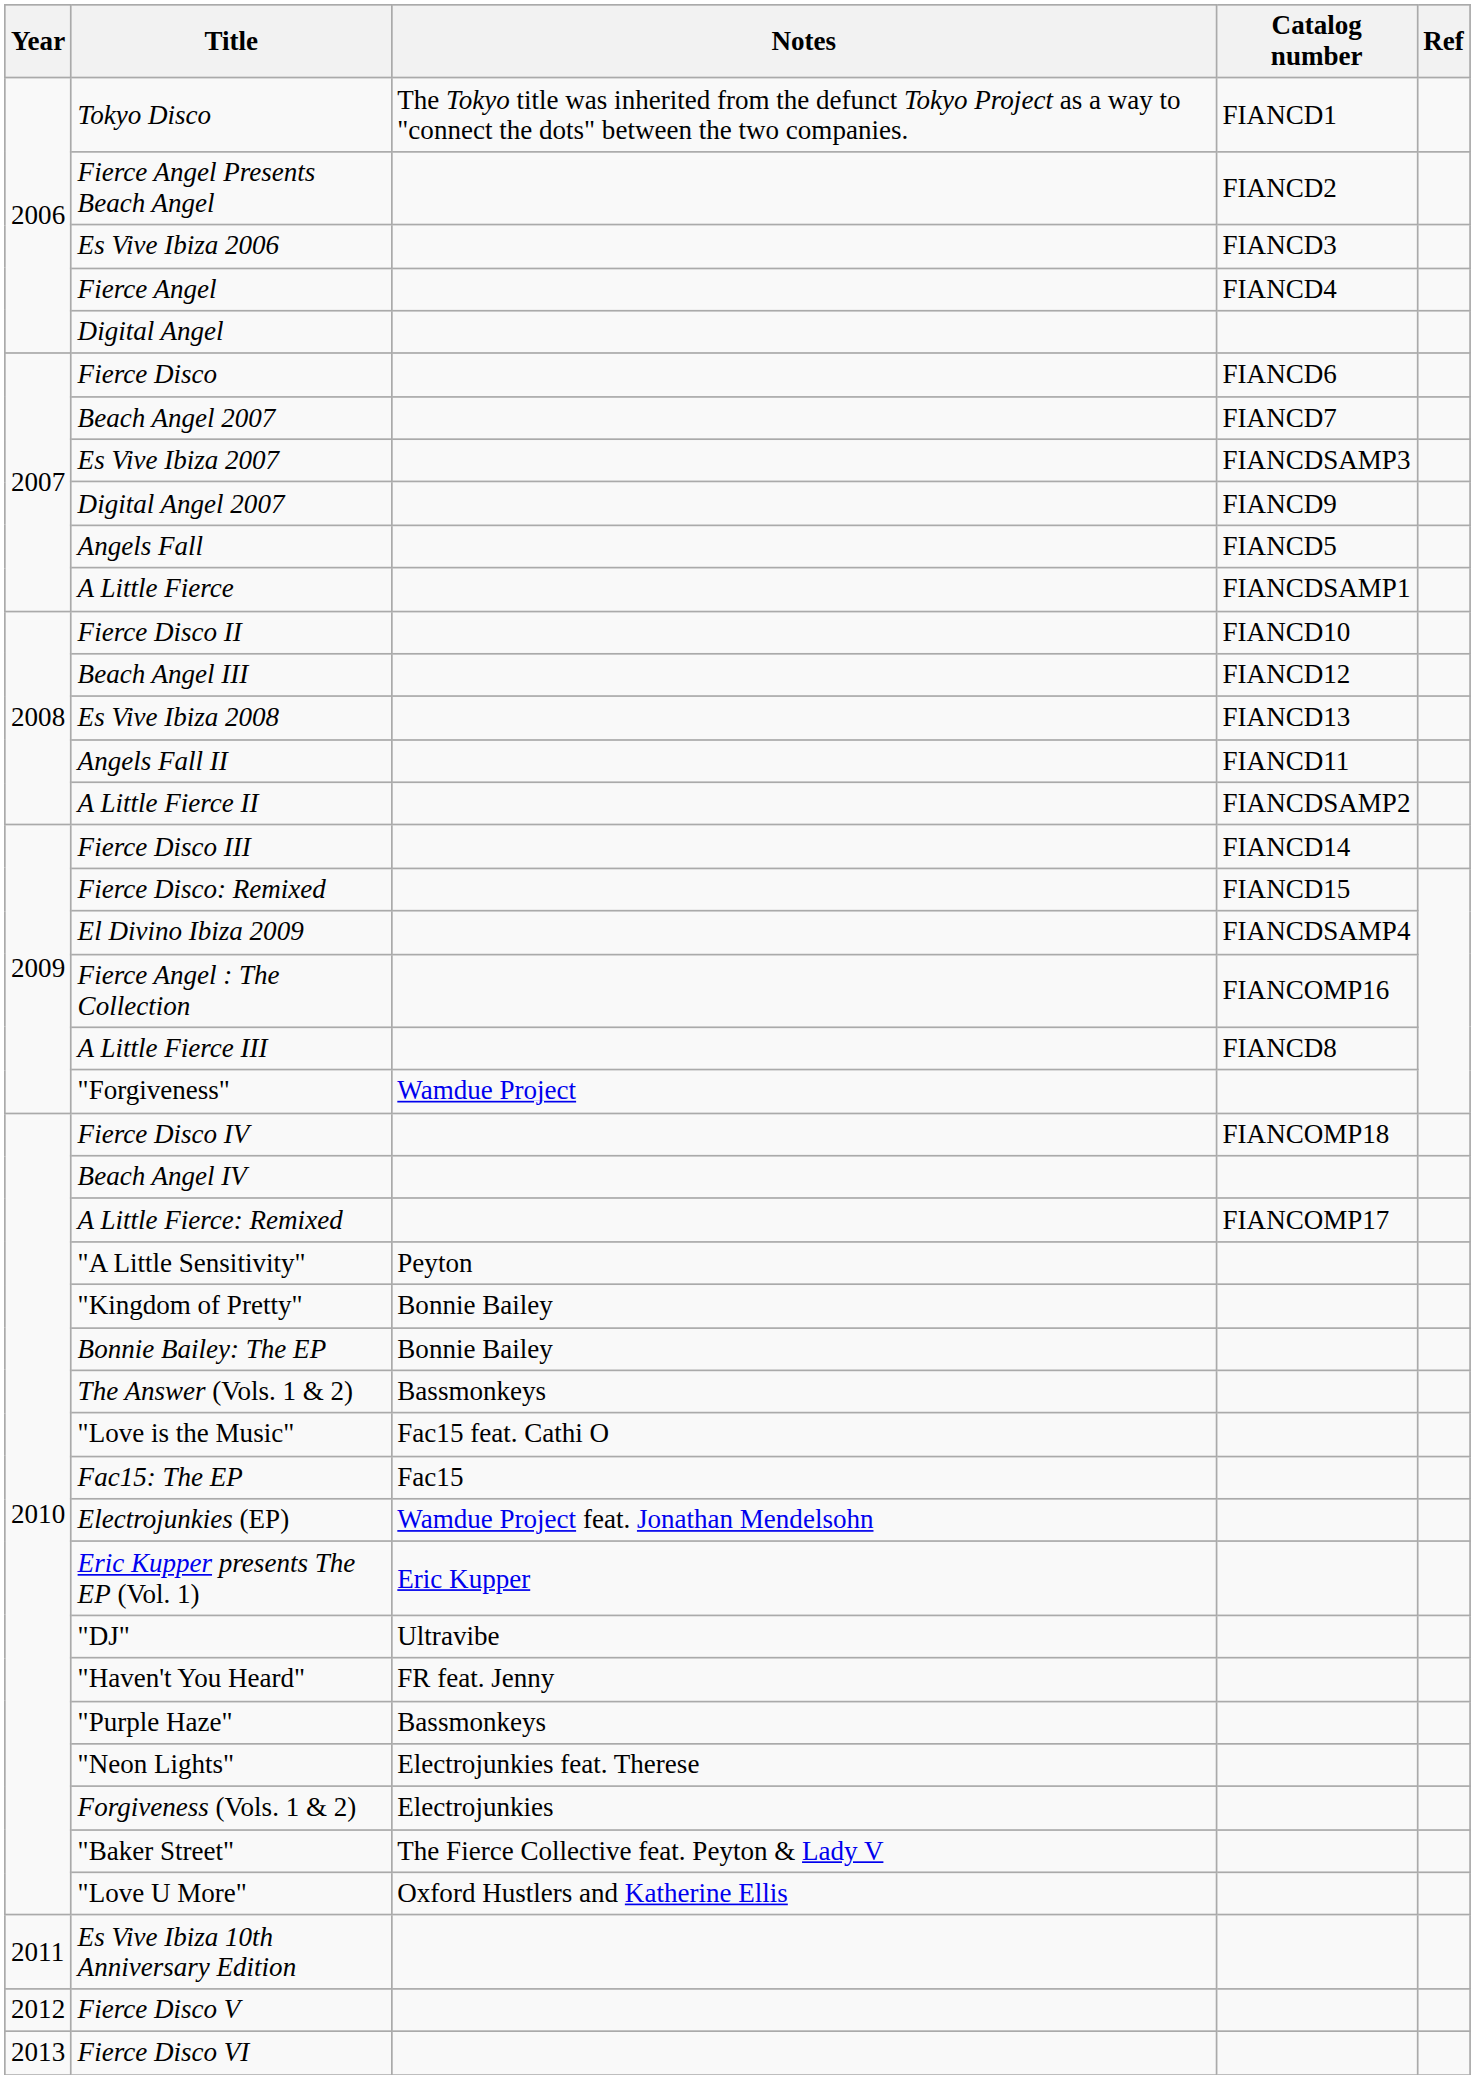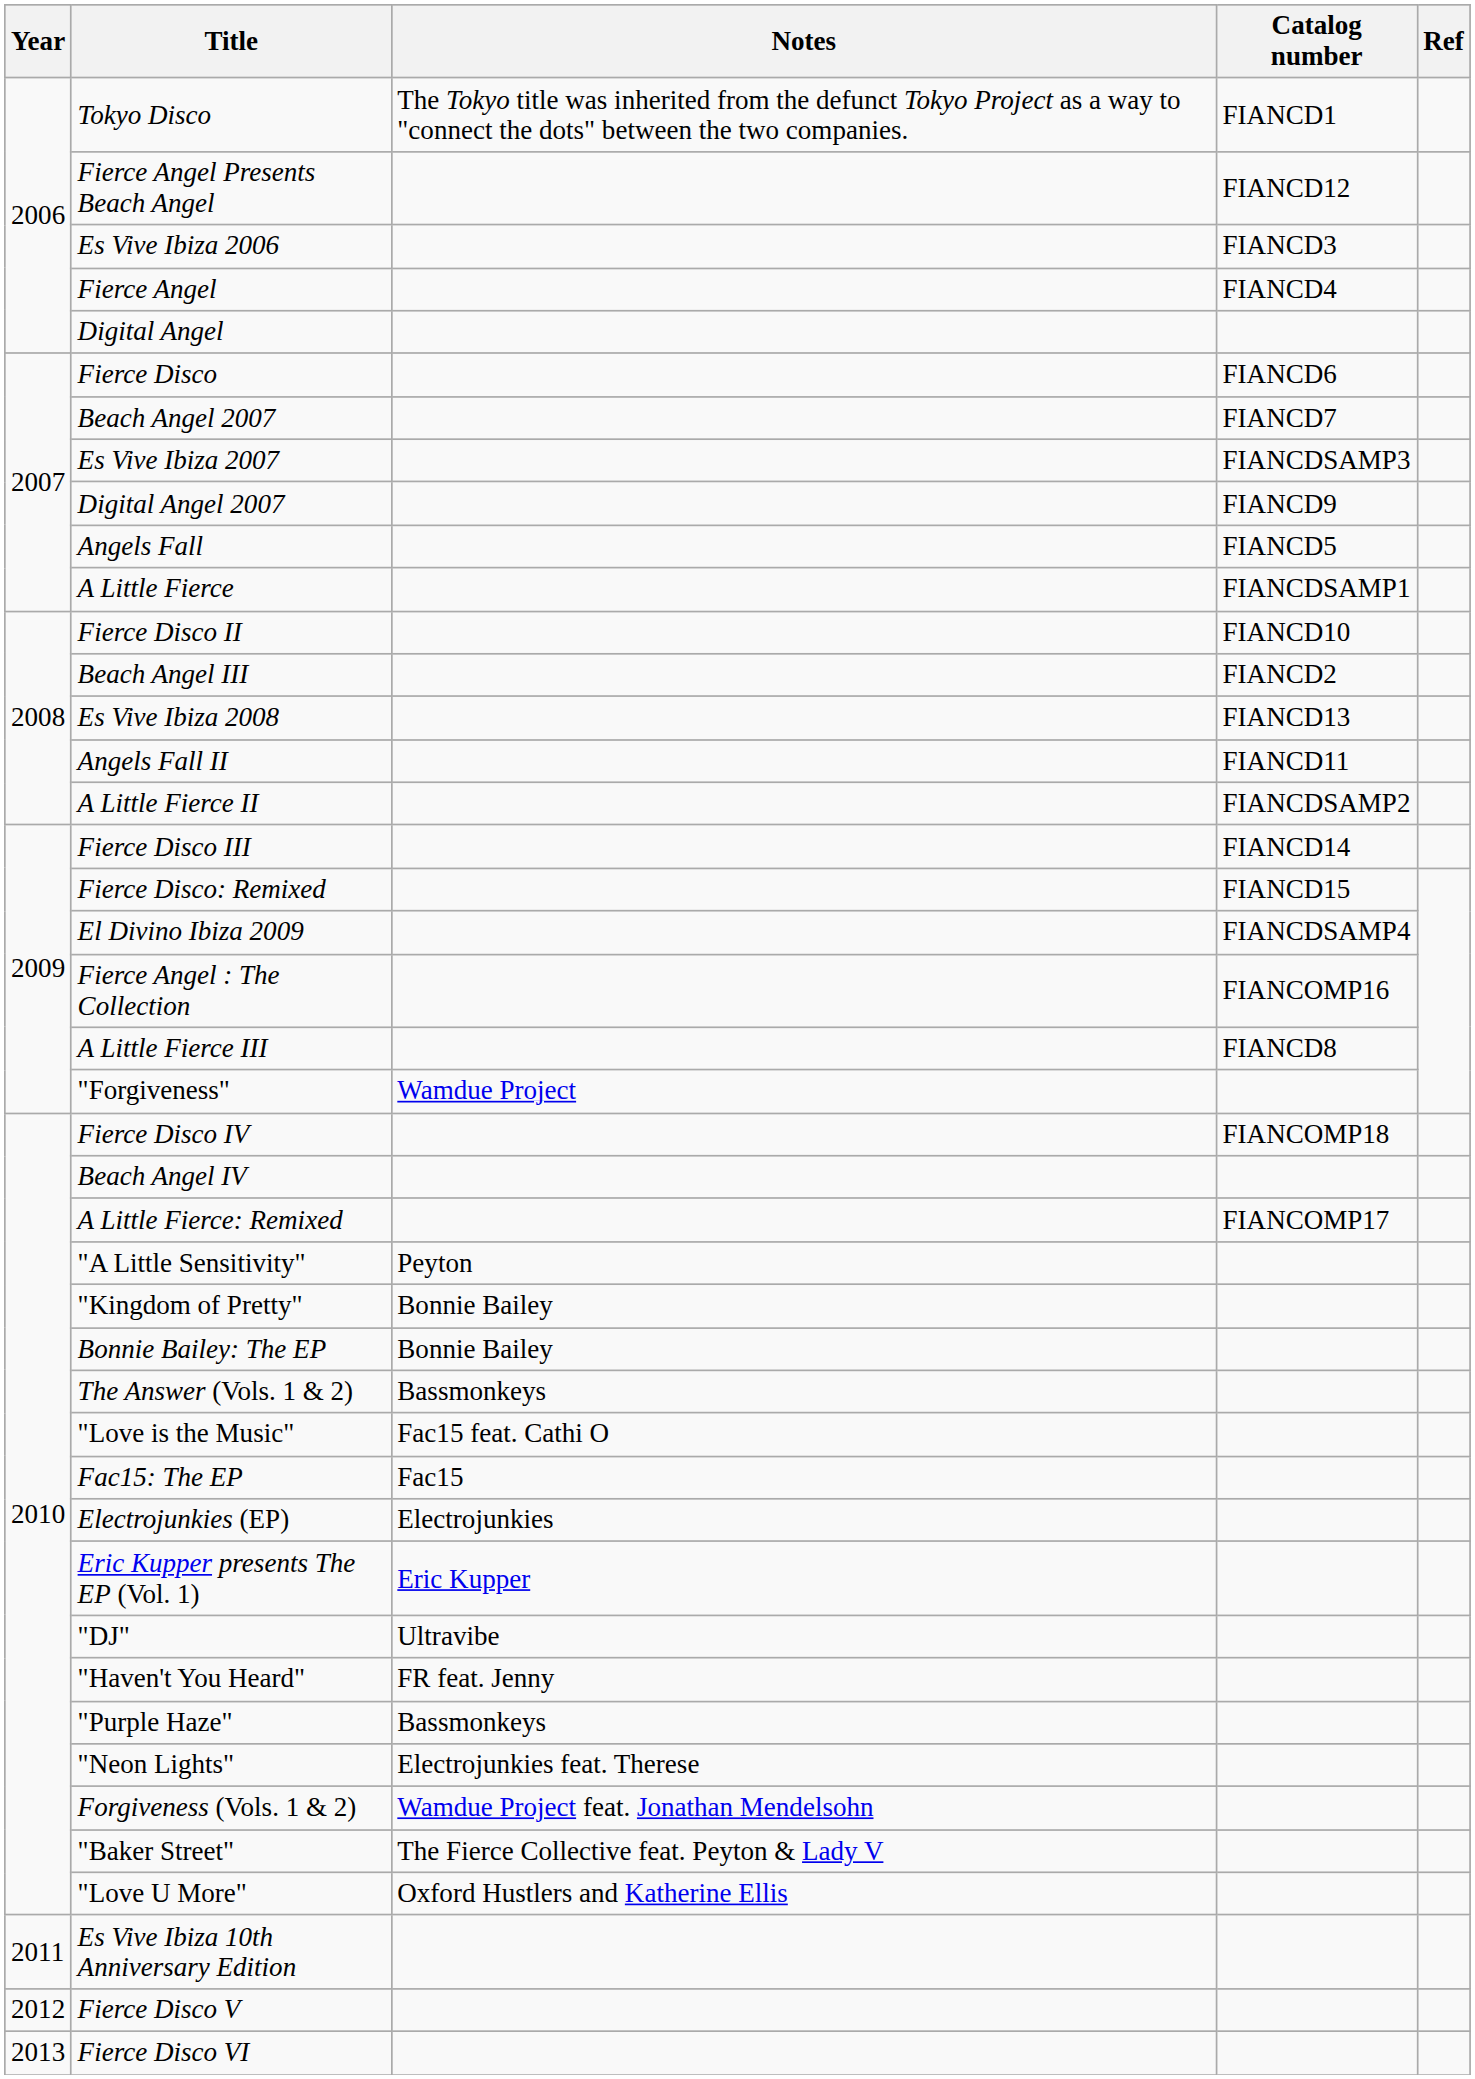 <table class="wikitable sortable">
 <tr>
 <th>Year</th>
 <th>Title</th>
 <th class="unsortable">Notes</th>
 <th>Catalog number</th>
 <th class="unsortable">Ref</th>
 </tr>
 <tr>
 <td rowspan="5">2006</td>
 <td><em>Tokyo Disco</em></td>
 <td>The <em>Tokyo</em> title was inherited from the defunct <em>Tokyo Project</em> as a way to "connect the dots" between the two companies.</td>
 <td>FIANCD1</td>
 <td></td>
 </tr>
 <tr>
 <td><em>Fierce Angel Presents Beach Angel</em></td>
 <td></td>
-<td>FIANCD2</td>
+<td>FIANCD12</td>
 <td></td>
 </tr>
 <tr>
 <td><em>Es Vive Ibiza 2006</em></td>
 <td></td>
 <td>FIANCD3</td>
 <td></td>
 </tr>
 <tr>
 <td><em>Fierce Angel</em></td>
 <td></td>
 <td>FIANCD4</td>
 <td></td>
 </tr>
 <tr>
 <td><em>Digital Angel</em></td>
 <td></td>
 <td></td>
 <td></td>
 </tr>
 <tr>
 <td rowspan="6">2007</td>
 <td><em>Fierce Disco</em></td>
 <td></td>
 <td>FIANCD6</td>
 <td></td>
 </tr>
 <tr>
 <td><em>Beach Angel 2007</em></td>
 <td></td>
 <td>FIANCD7</td>
 <td></td>
 </tr>
 <tr>
 <td><em>Es Vive Ibiza 2007</em></td>
 <td></td>
 <td>FIANCDSAMP3</td>
 <td></td>
 </tr>
 <tr>
 <td><em>Digital Angel 2007</em></td>
 <td></td>
 <td>FIANCD9</td>
 <td></td>
 </tr>
 <tr>
 <td><em>Angels Fall</em></td>
 <td></td>
 <td>FIANCD5</td>
 <td></td>
 </tr>
 <tr>
 <td><em>A Little Fierce</em></td>
 <td></td>
 <td>FIANCDSAMP1</td>
 <td></td>
 </tr>
 <tr>
 <td rowspan="5">2008</td>
 <td><em>Fierce Disco II</em></td>
 <td></td>
 <td>FIANCD10</td>
 <td></td>
 </tr>
 <tr>
 <td><em>Beach Angel III</em></td>
 <td></td>
-<td>FIANCD12</td>
+<td>FIANCD2</td>
 <td></td>
 </tr>
 <tr>
 <td><em>Es Vive Ibiza 2008</em></td>
 <td></td>
 <td>FIANCD13</td>
 <td></td>
 </tr>
 <tr>
 <td><em>Angels Fall II</em></td>
 <td></td>
 <td>FIANCD11</td>
 <td></td>
 </tr>
 <tr>
 <td><em>A Little Fierce II</em></td>
 <td></td>
 <td>FIANCDSAMP2</td>
 <td></td>
 </tr>
 <tr>
 <td rowspan="6">2009</td>
 <td><em>Fierce Disco III</em></td>
 <td></td>
 <td>FIANCD14</td>
 <td></td>
 </tr>
 <tr>
 <td><em>Fierce Disco: Remixed</em></td>
 <td></td>
 <td>FIANCD15</td>
 </tr>
 <tr>
 <td><em>El Divino Ibiza 2009</em></td>
 <td></td>
 <td>FIANCDSAMP4</td>
 </tr>
 <tr>
 <td><em>Fierce Angel : The Collection</em></td>
 <td></td>
 <td>FIANCOMP16</td>
 </tr>
 <tr>
 <td><em>A Little Fierce III</em></td>
 <td></td>
 <td>FIANCD8</td>
 </tr>
 <tr>
 <td>"Forgiveness"</td>
 <td><a href='#'>Wamdue Project</a></td>
 <td></td>
 </tr>
 <tr>
 <td rowspan="18">2010</td>
 <td><em>Fierce Disco IV</em></td>
 <td></td>
 <td>FIANCOMP18</td>
 <td></td>
 </tr>
 <tr>
 <td><em>Beach Angel IV</em></td>
 <td></td>
 <td></td>
 <td></td>
 </tr>
 <tr>
 <td><em>A Little Fierce: Remixed</em></td>
 <td></td>
 <td>FIANCOMP17</td>
 <td></td>
 </tr>
 <tr>
 <td>"A Little Sensitivity"</td>
 <td>Peyton</td>
 <td></td>
 <td></td>
 </tr>
 <tr>
 <td>"Kingdom of Pretty"</td>
 <td>Bonnie Bailey</td>
 <td></td>
 <td></td>
 </tr>
 <tr>
 <td><em>Bonnie Bailey: The EP</em></td>
 <td>Bonnie Bailey</td>
 <td></td>
 <td></td>
 </tr>
 <tr>
 <td><em>The Answer</em> (Vols. 1 & 2)</td>
 <td>Bassmonkeys</td>
 <td></td>
 <td></td>
 </tr>
 <tr>
 <td>"Love is the Music"</td>
 <td>Fac15 feat. Cathi O</td>
 <td></td>
 <td></td>
 </tr>
 <tr>
 <td><em>Fac15: The EP</em></td>
 <td>Fac15</td>
 <td></td>
 <td></td>
 </tr>
 <tr>
 <td><em>Electrojunkies</em> (EP)</td>
-<td><a href='#'>Wamdue Project</a> feat. <a href='#'>Jonathan Mendelsohn</a></td>
+<td>Electrojunkies</td>
 <td></td>
 <td></td>
 </tr>
 <tr>
 <td><em><a href='#'>Eric Kupper</a> presents The EP</em> (Vol. 1)</td>
 <td><a href='#'>Eric Kupper</a></td>
 <td></td>
 <td></td>
 </tr>
 <tr>
 <td>"DJ"</td>
 <td>Ultravibe</td>
 <td></td>
 <td></td>
 </tr>
 <tr>
 <td>"Haven't You Heard"</td>
 <td>FR feat. Jenny</td>
 <td></td>
 <td></td>
 </tr>
 <tr>
 <td>"Purple Haze"</td>
 <td>Bassmonkeys</td>
 <td></td>
 <td></td>
 </tr>
 <tr>
 <td>"Neon Lights"</td>
 <td>Electrojunkies feat. Therese</td>
 <td></td>
 <td></td>
 </tr>
 <tr>
 <td><em>Forgiveness</em> (Vols. 1 & 2)</td>
-<td>Electrojunkies</td>
+<td><a href='#'>Wamdue Project</a> feat. <a href='#'>Jonathan Mendelsohn</a></td>
 <td></td>
 <td></td>
 </tr>
 <tr>
 <td>"Baker Street"</td>
 <td>The Fierce Collective feat. Peyton & <a href='#'>Lady V</a></td>
 <td></td>
 <td></td>
 </tr>
 <tr>
 <td>"Love U More"</td>
 <td>Oxford Hustlers and <a href='#'>Katherine Ellis</a></td>
 <td></td>
 <td></td>
 </tr>
 <tr>
 <td>2011</td>
 <td><em>Es Vive Ibiza 10th Anniversary Edition</em></td>
 <td></td>
 <td></td>
 <td></td>
 </tr>
 <tr>
 <td>2012</td>
 <td><em>Fierce Disco V</em></td>
 <td></td>
 <td></td>
 <td></td>
 </tr>
 <tr>
 <td>2013</td>
 <td><em>Fierce Disco VI</em></td>
 <td></td>
 <td></td>
 <td></td>
 </tr>
 </table>
